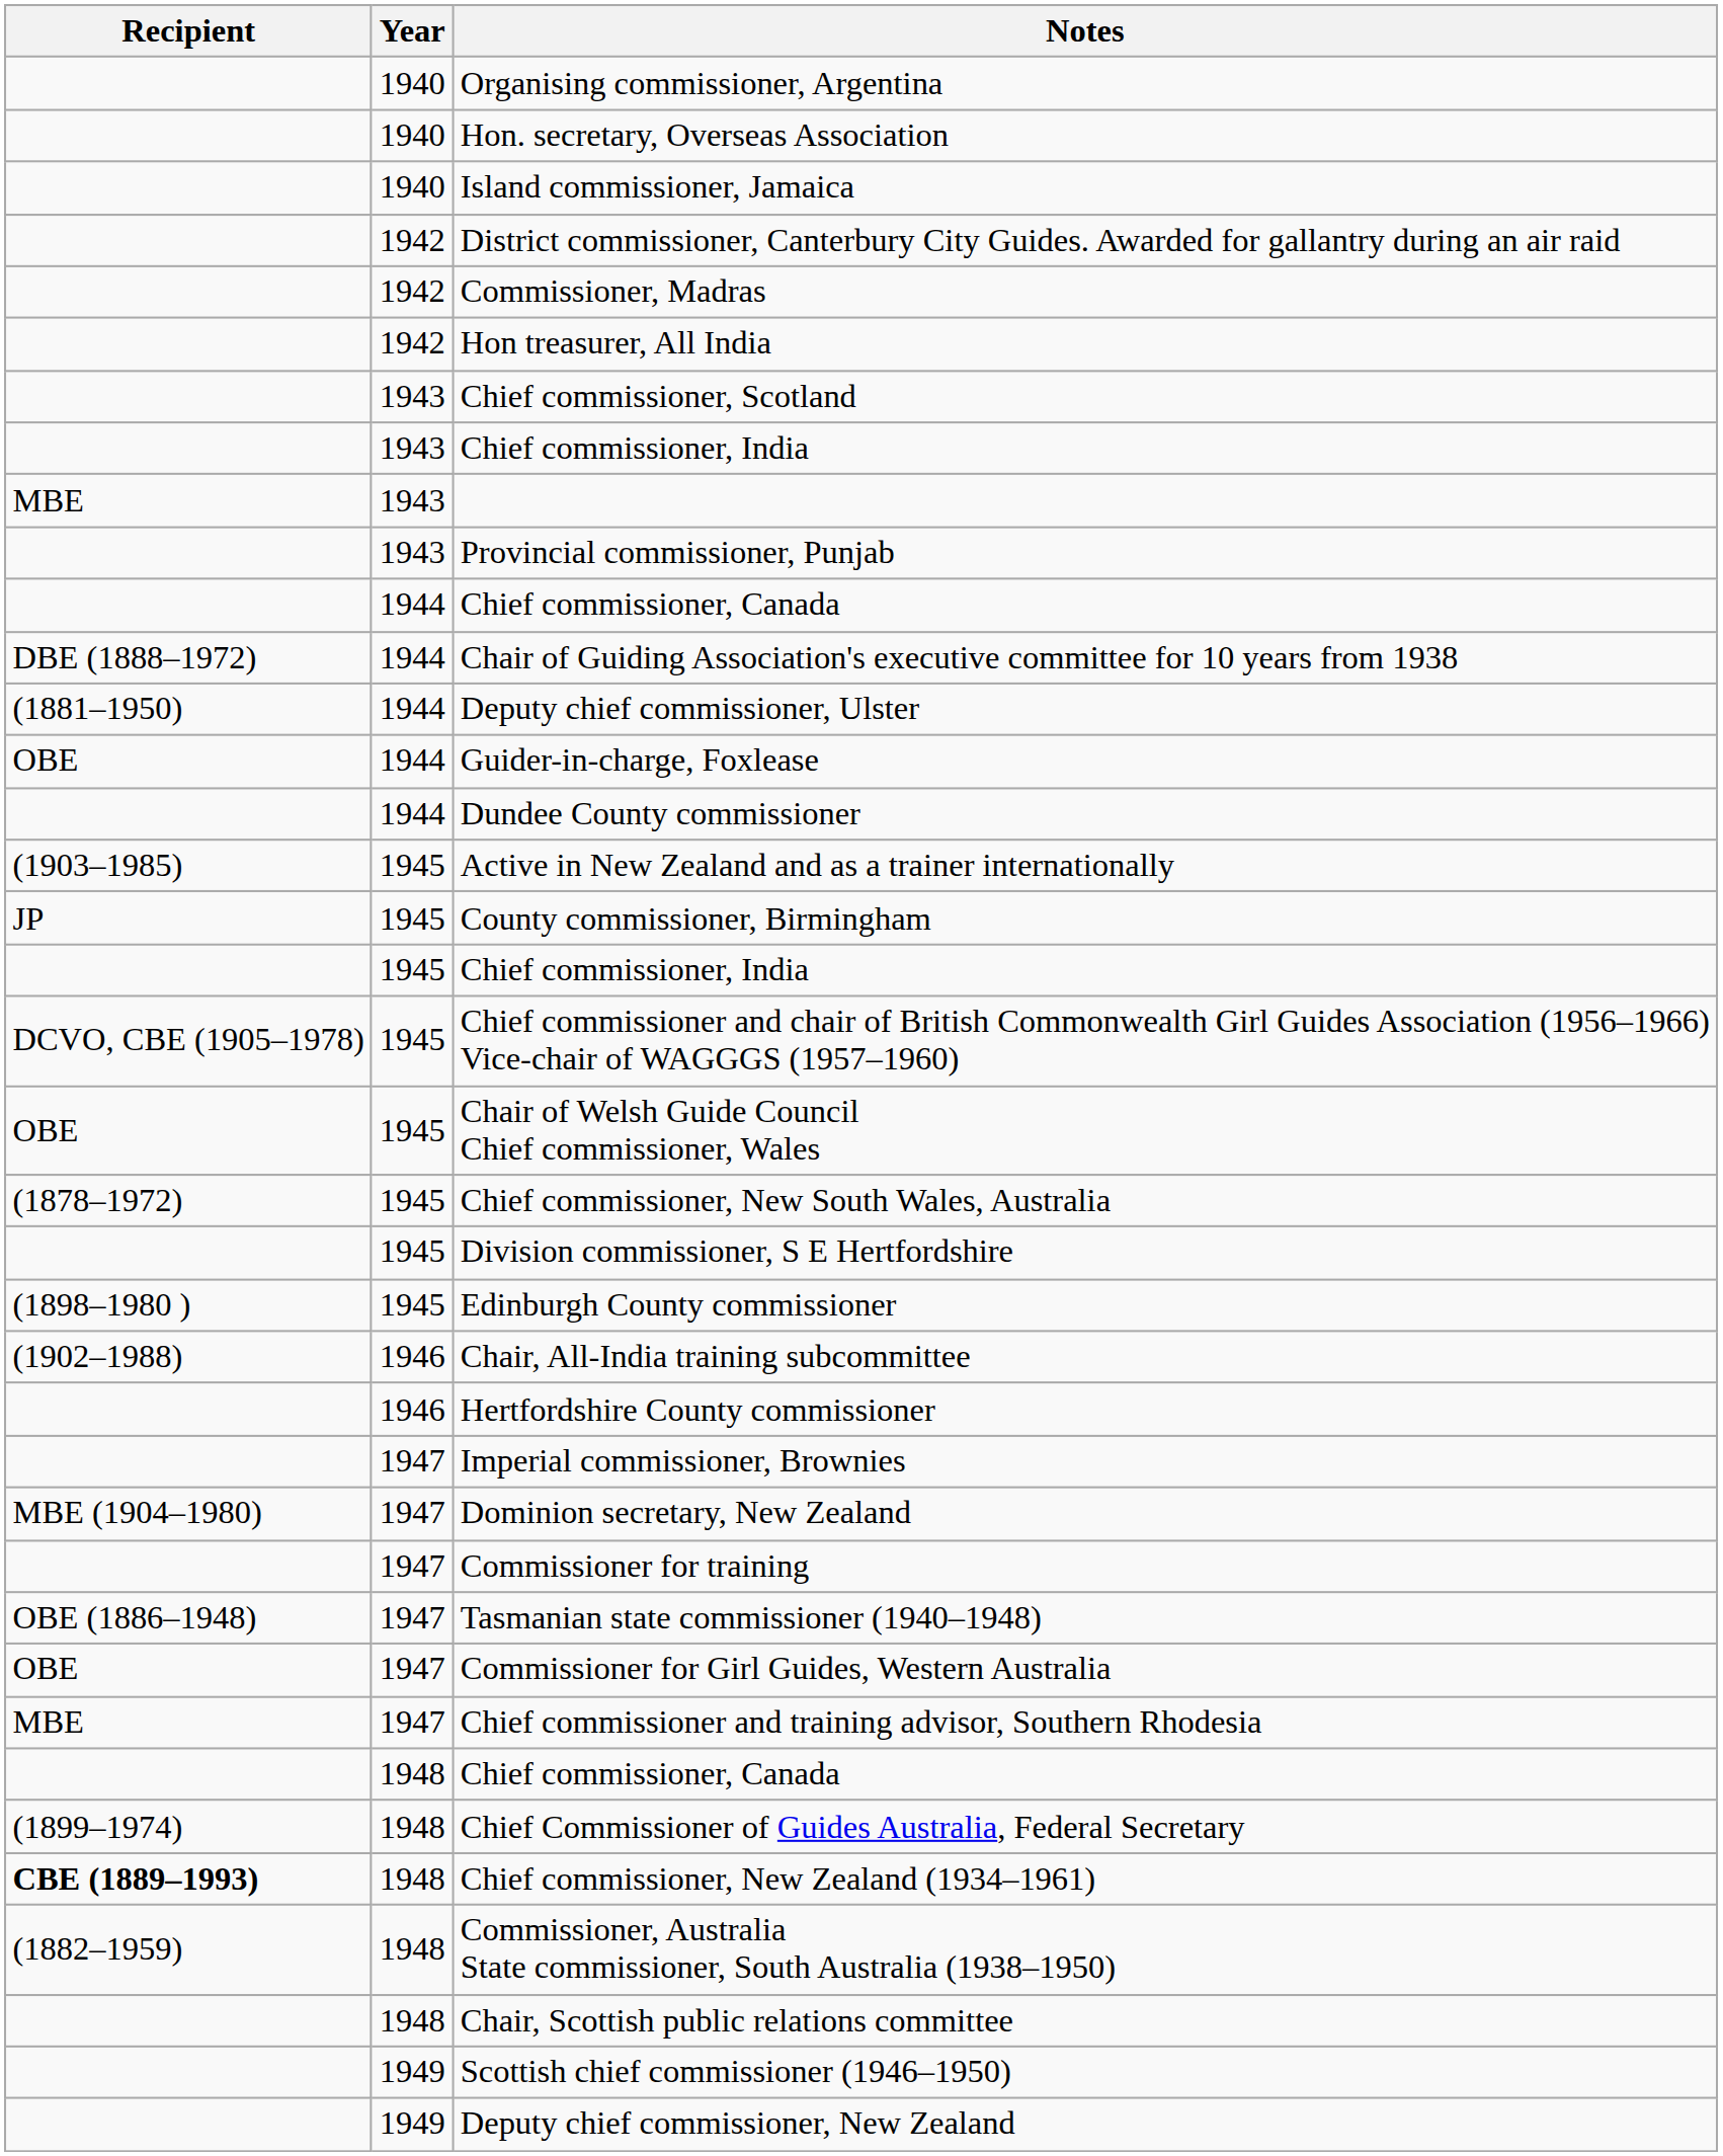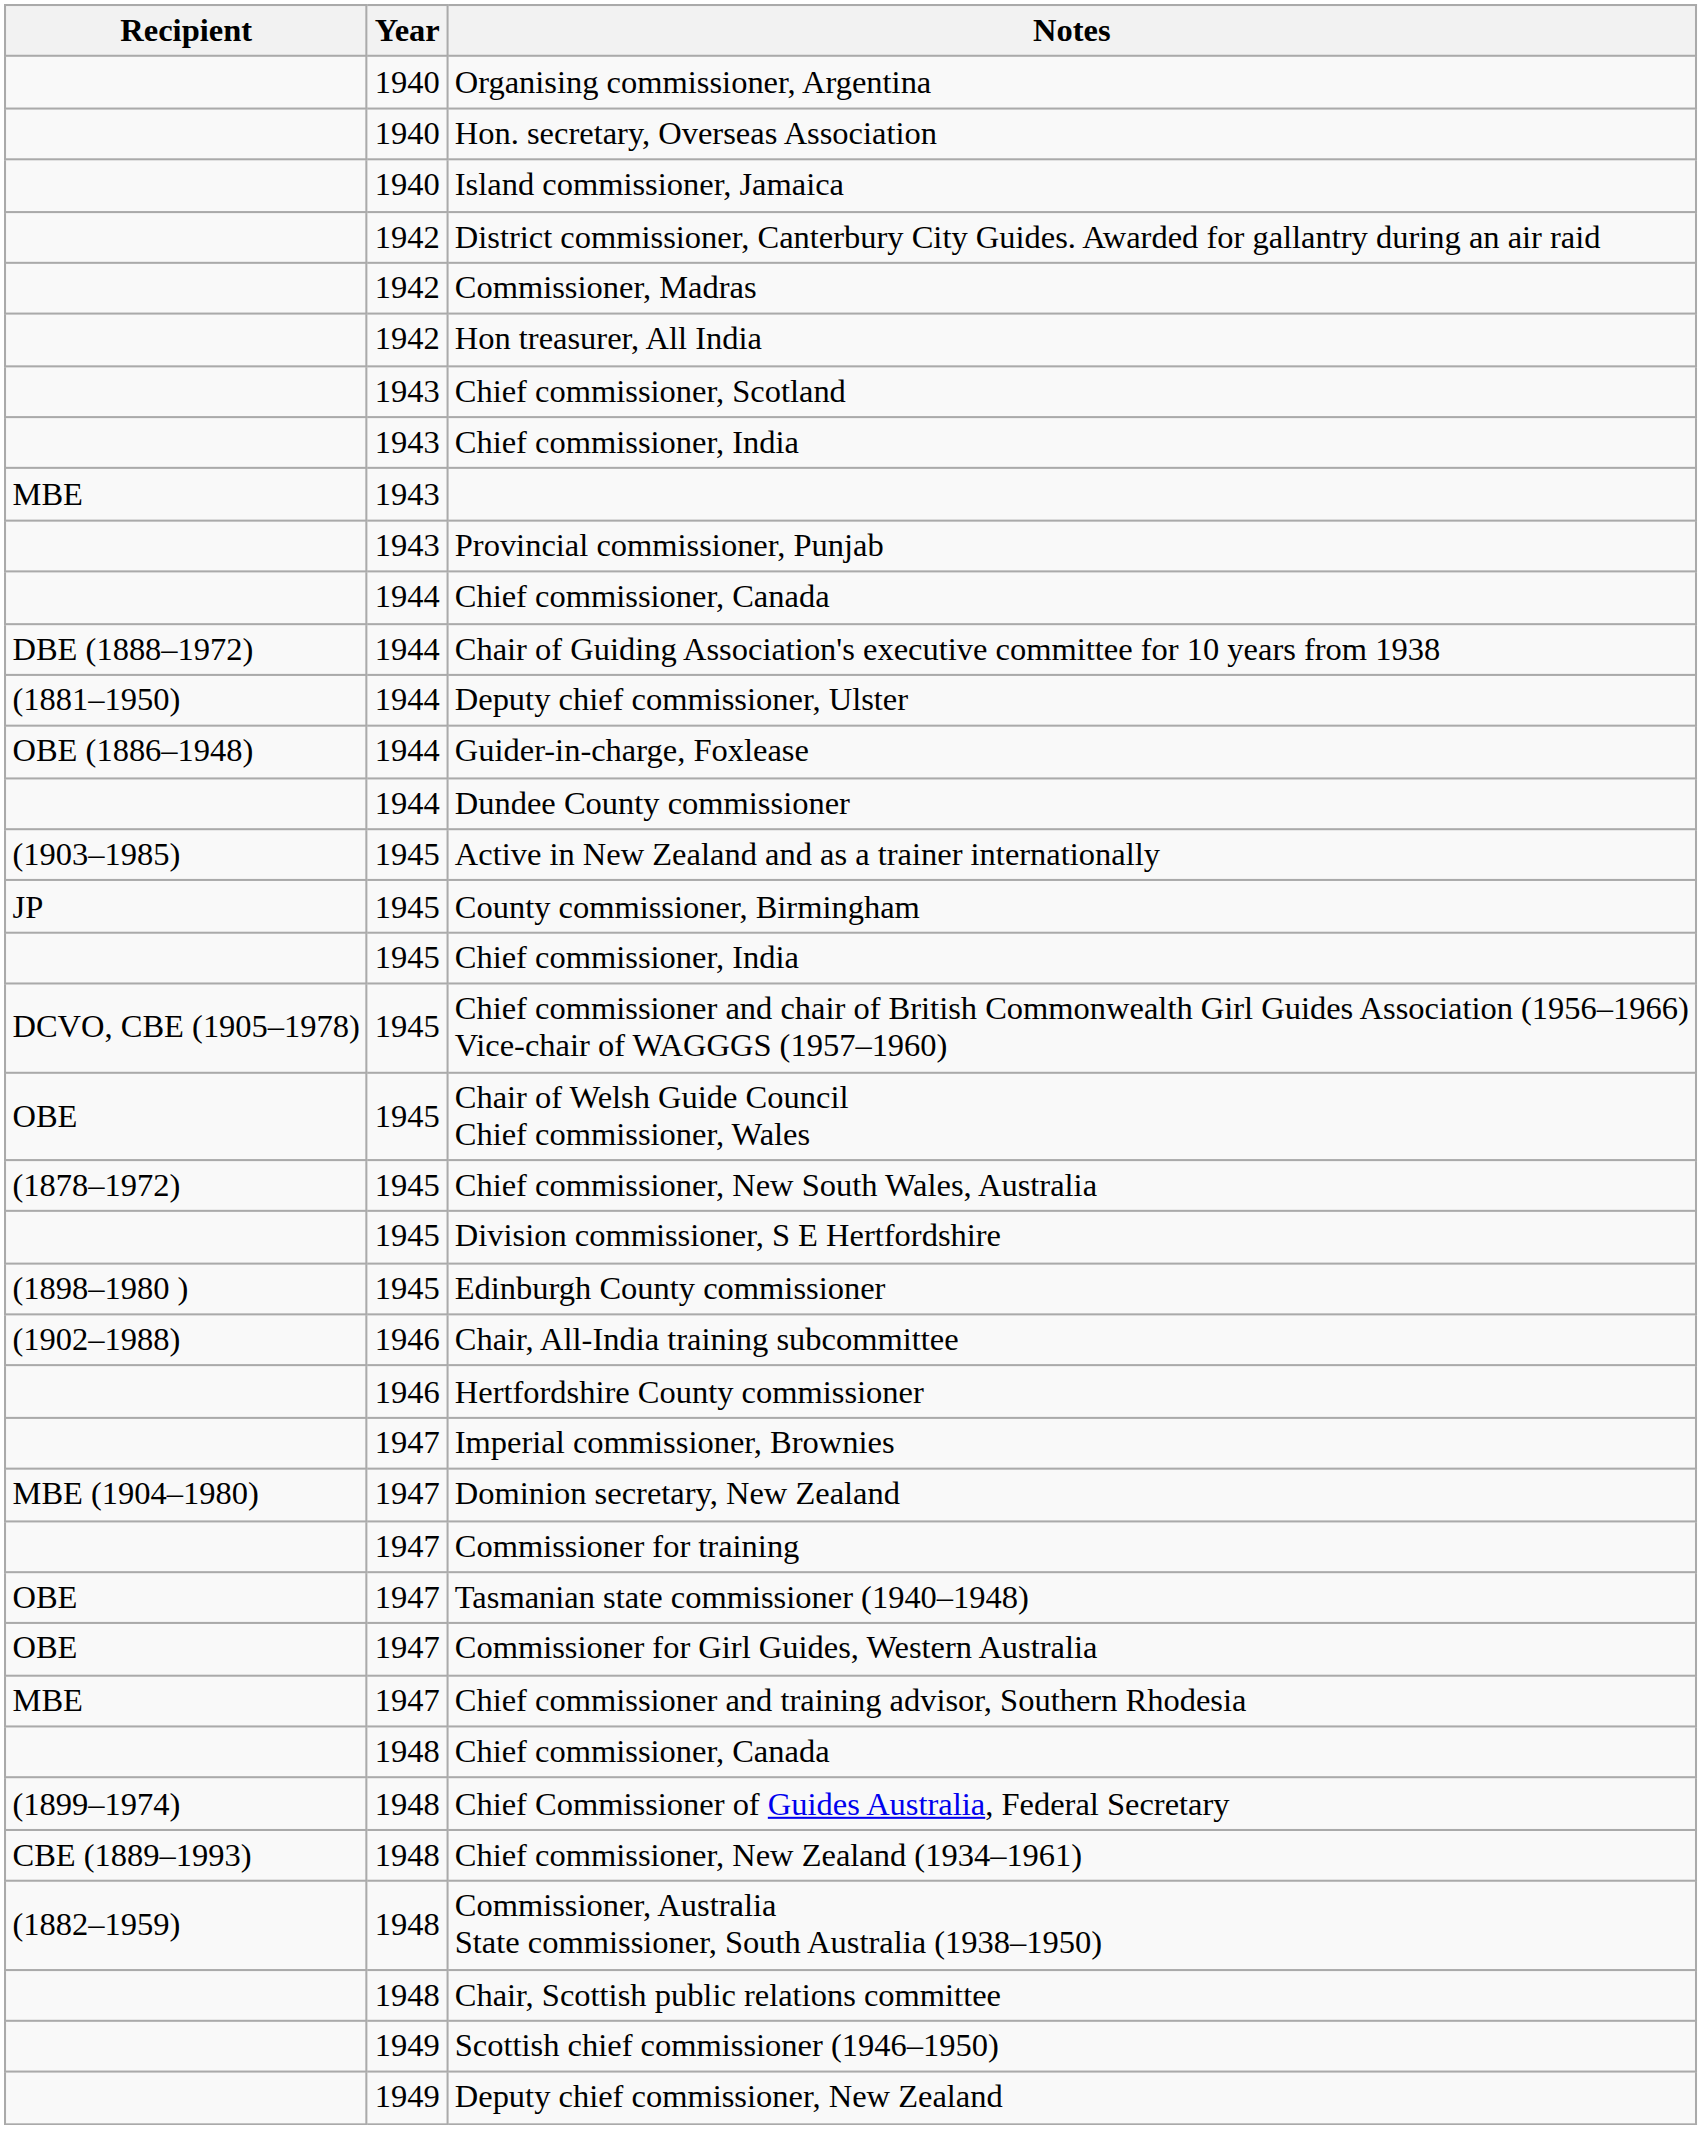 <table class="wikitable sortable">
 <tr>
 <th>Recipient</th>
 <th>Year</th>
 <th>Notes</th>
 </tr>
 <tr>
 <td></td>
 <td align=right>1940</td>
 <td>Organising commissioner, Argentina</td>
 </tr>
 <tr>
 <td></td>
 <td align=right>1940</td>
 <td>Hon. secretary, Overseas Association</td>
 </tr>
 <tr>
 <td></td>
 <td align=right>1940</td>
 <td>Island commissioner, Jamaica</td>
 </tr>
 <tr>
 <td></td>
 <td align=right>1942</td>
 <td>District commissioner, Canterbury City Guides. Awarded for gallantry during an air raid</td>
 </tr>
 <tr>
 <td></td>
 <td align=right>1942</td>
 <td>Commissioner, Madras</td>
 </tr>
 <tr>
 <td></td>
 <td align=right>1942</td>
 <td>Hon treasurer, All India</td>
 </tr>
 <tr>
 <td></td>
 <td align=right>1943</td>
 <td>Chief commissioner, Scotland</td>
 </tr>
 <tr>
 <td></td>
 <td align=right>1943</td>
 <td>Chief commissioner, India</td>
 </tr>
 <tr>
 <td> MBE</td>
 <td align=right>1943</td>
 <td></td>
 </tr>
 <tr>
 <td></td>
 <td align=right>1943</td>
 <td>Provincial commissioner, Punjab</td>
 </tr>
 <tr>
 <td></td>
 <td align=right>1944</td>
 <td>Chief commissioner, Canada</td>
 </tr>
 <tr>
 <td> DBE (1888–1972)</td>
 <td align=right>1944</td>
 <td>Chair of Guiding Association's executive committee for 10 years from 1938</td>
 </tr>
 <tr>
 <td> (1881–1950)</td>
 <td align=right>1944</td>
 <td>Deputy chief commissioner, Ulster</td>
 </tr>
 <tr>
-<td> OBE</td>
+<td> OBE (1886–1948)</td>
 <td align=right>1944</td>
 <td>Guider-in-charge, Foxlease</td>
 </tr>
 <tr>
 <td></td>
 <td align=right>1944</td>
 <td>Dundee County commissioner</td>
 </tr>
 <tr>
 <td> (1903–1985)</td>
 <td align=right>1945</td>
 <td>Active in New Zealand and as a trainer internationally</td>
 </tr>
 <tr>
 <td> JP</td>
 <td align=right>1945</td>
 <td>County commissioner, Birmingham</td>
 </tr>
 <tr>
 <td></td>
 <td align=right>1945</td>
 <td>Chief commissioner, India</td>
 </tr>
 <tr>
 <td> DCVO, CBE (1905–1978)</td>
 <td align=right>1945</td>
 <td>Chief commissioner and chair of British Commonwealth Girl Guides Association (1956–1966)<br>Vice-chair of WAGGGS (1957–1960)</td>
 </tr>
 <tr>
 <td> OBE</td>
 <td align=right>1945</td>
 <td>Chair of Welsh Guide Council<br>Chief commissioner, Wales</td>
 </tr>
 <tr>
 <td> (1878–1972)</td>
 <td align=right>1945</td>
 <td>Chief commissioner, New South Wales, Australia</td>
 </tr>
 <tr>
 <td></td>
 <td align=right>1945</td>
 <td>Division commissioner, S E Hertfordshire</td>
 </tr>
 <tr>
 <td> (1898–1980 )</td>
 <td align=right>1945</td>
 <td>Edinburgh County commissioner</td>
 </tr>
 <tr>
 <td> (1902–1988)</td>
 <td align=right>1946</td>
 <td>Chair, All-India training subcommittee</td>
 </tr>
 <tr>
 <td></td>
 <td align=right>1946</td>
 <td>Hertfordshire County commissioner</td>
 </tr>
 <tr>
 <td></td>
 <td align=right>1947</td>
 <td>Imperial commissioner, Brownies</td>
 </tr>
 <tr>
 <td> MBE (1904–1980)</td>
 <td align=right>1947</td>
 <td>Dominion secretary, New Zealand</td>
 </tr>
 <tr>
 <td></td>
 <td align=right>1947</td>
 <td>Commissioner for training</td>
 </tr>
 <tr>
-<td> OBE (1886–1948)</td>
+<td> OBE</td>
 <td align=right>1947</td>
 <td>Tasmanian state commissioner (1940–1948)</td>
 </tr>
 <tr>
 <td> OBE</td>
 <td align=right>1947</td>
 <td>Commissioner for Girl Guides, Western Australia</td>
 </tr>
 <tr>
 <td> MBE</td>
 <td align=right>1947</td>
 <td>Chief commissioner and training advisor, Southern Rhodesia</td>
 </tr>
 <tr>
 <td></td>
 <td align=right>1948</td>
 <td>Chief commissioner, Canada</td>
 </tr>
 <tr>
 <td> (1899–1974)</td>
 <td align=right>1948</td>
 <td>Chief Commissioner of <a href='#'>Guides Australia</a>, Federal Secretary</td>
 </tr>
 <tr>
-<td><strong> CBE (1889–1993)</strong></td>
+<td> CBE (1889–1993)</td>
 <td align=right>1948</td>
 <td>Chief commissioner, New Zealand (1934–1961)</td>
 </tr>
 <tr>
 <td> (1882–1959)</td>
 <td align=right>1948</td>
 <td>Commissioner, Australia<br> State commissioner, South Australia (1938–1950)</td>
 </tr>
 <tr>
 <td></td>
 <td align=right>1948</td>
 <td>Chair, Scottish public relations committee</td>
 </tr>
 <tr>
 <td></td>
 <td align=right>1949</td>
 <td>Scottish chief commissioner (1946–1950)</td>
 </tr>
 <tr>
 <td></td>
 <td align=right>1949</td>
 <td>Deputy chief commissioner, New Zealand</td>
 </tr>
 </table>
